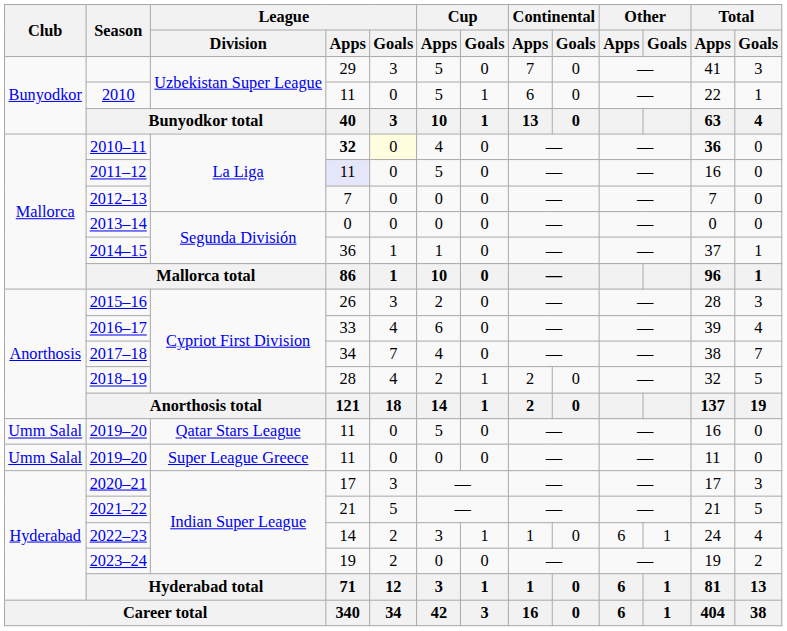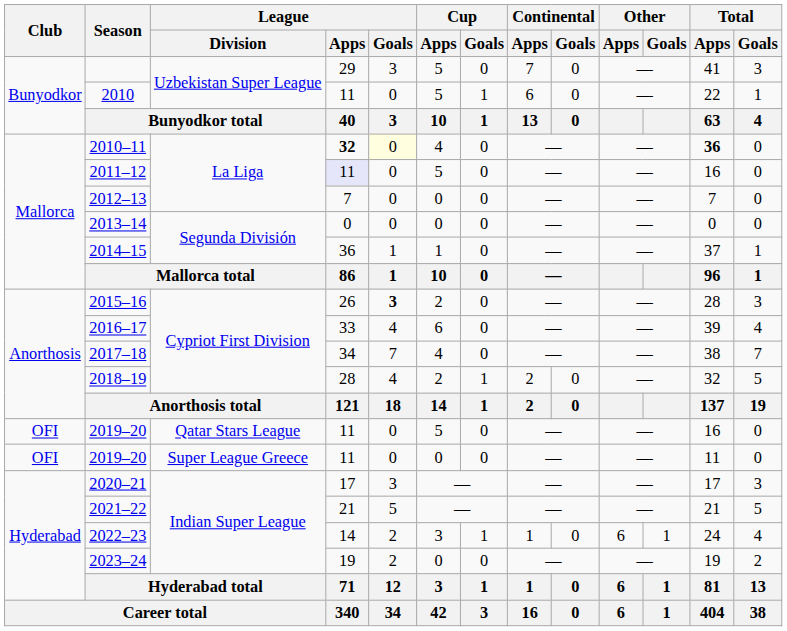 <table class="wikitable" style="text-align: center;">
 <tr>
 <th rowspan="2">Club</th>
 <th rowspan="2">Season</th>
 <th colspan="3">League</th>
 <th colspan="2">Cup</th>
 <th colspan="2">Continental</th>
 <th colspan="2">Other</th>
 <th colspan="2">Total</th>
 </tr>
 <tr>
 <th>Division</th>
 <th>Apps</th>
 <th>Goals</th>
 <th>Apps</th>
 <th>Goals</th>
 <th>Apps</th>
 <th>Goals</th>
 <th>Apps</th>
 <th>Goals</th>
 <th>Apps</th>
 <th>Goals</th>
 </tr>
 <tr>
 <td rowspan="3"><a href='#'>Bunyodkor</a></td>
 <td></td>
 <td rowspan="2"><a href='#'>Uzbekistan Super League</a></td>
 <td>29</td>
 <td>3</td>
 <td>5</td>
 <td>0</td>
 <td>7</td>
 <td>0</td>
 <td colspan="2">—</td>
 <td>41</td>
 <td>3</td>
 </tr>
 <tr>
 <td><a href='#'>2010</a></td>
 <td>11</td>
 <td>0</td>
 <td>5</td>
 <td>1</td>
 <td>6</td>
 <td>0</td>
 <td colspan="2">—</td>
 <td>22</td>
 <td>1</td>
 </tr>
 <tr>
 <th colspan="2">Bunyodkor total</th>
 <th>40</th>
 <th>3</th>
 <th>10</th>
 <th>1</th>
 <th>13</th>
 <th>0</th>
 <th></th>
 <th></th>
 <th>63</th>
 <th>4</th>
 </tr>
 <tr>
 <td rowspan="6"><a href='#'>Mallorca</a></td>
 <td><a href='#'>2010–11</a></td>
 <td rowspan="3"><a href='#'>La Liga</a></td>
 <td><strong>32</strong></td>
 <td style="background: lightyellow;">0</td>
 <td>4</td>
 <td>0</td>
 <td colspan="2">—</td>
 <td colspan="2">—</td>
 <td><strong>36</strong></td>
 <td>0</td>
 </tr>
 <tr>
 <td><a href='#'>2011–12</a></td>
 <td style="background: lavender;">11</td>
 <td>0</td>
 <td>5</td>
 <td>0</td>
 <td colspan="2">—</td>
 <td colspan="2">—</td>
 <td>16</td>
 <td>0</td>
 </tr>
 <tr>
 <td><a href='#'>2012–13</a></td>
 <td>7</td>
 <td>0</td>
 <td>0</td>
 <td>0</td>
 <td colspan="2">—</td>
 <td colspan="2">—</td>
 <td>7</td>
 <td>0</td>
 </tr>
 <tr>
 <td><a href='#'>2013–14</a></td>
 <td rowspan="2"><a href='#'>Segunda División</a></td>
 <td>0</td>
 <td>0</td>
 <td>0</td>
 <td>0</td>
 <td colspan="2">—</td>
 <td colspan="2">—</td>
 <td>0</td>
 <td>0</td>
 </tr>
 <tr>
 <td><a href='#'>2014–15</a></td>
 <td>36</td>
 <td>1</td>
 <td>1</td>
 <td>0</td>
 <td colspan="2">—</td>
 <td colspan="2">—</td>
 <td>37</td>
 <td>1</td>
 </tr>
 <tr>
 <th colspan="2">Mallorca total</th>
 <th>86</th>
 <th>1</th>
 <th>10</th>
 <th>0</th>
 <th colspan="2">—</th>
 <th></th>
 <th></th>
 <th>96</th>
 <th>1</th>
 </tr>
 <tr>
 <td rowspan="5"><a href='#'>Anorthosis</a></td>
 <td><a href='#'>2015–16</a></td>
 <td rowspan="4"><a href='#'>Cypriot First Division</a></td>
 <td>26</td>
-<td>3</td>
+<td><strong>3</strong></td>
 <td>2</td>
 <td>0</td>
 <td colspan="2">—</td>
 <td colspan="2">—</td>
 <td>28</td>
 <td>3</td>
 </tr>
 <tr>
 <td><a href='#'>2016–17</a></td>
 <td>33</td>
 <td>4</td>
 <td>6</td>
 <td>0</td>
 <td colspan="2">—</td>
 <td colspan="2">—</td>
 <td>39</td>
 <td>4</td>
 </tr>
 <tr>
 <td><a href='#'>2017–18</a></td>
 <td>34</td>
 <td>7</td>
 <td>4</td>
 <td>0</td>
 <td colspan="2">—</td>
 <td colspan="2">—</td>
 <td>38</td>
 <td>7</td>
 </tr>
 <tr>
 <td><a href='#'>2018–19</a></td>
 <td>28</td>
 <td>4</td>
 <td>2</td>
 <td>1</td>
 <td>2</td>
 <td>0</td>
 <td colspan="2">—</td>
 <td>32</td>
 <td>5</td>
 </tr>
 <tr>
 <th colspan="2">Anorthosis total</th>
 <th>121</th>
 <th>18</th>
 <th>14</th>
 <th>1</th>
 <th>2</th>
 <th>0</th>
 <th></th>
 <th></th>
 <th>137</th>
 <th>19</th>
 </tr>
 <tr>
-<td rowspan="1"><a href='#'>Umm Salal</a></td>
+<td rowspan="1"><a href='#'>OFI</a></td>
 <td><a href='#'>2019–20</a></td>
 <td rowspan="1"><a href='#'>Qatar Stars League</a></td>
 <td>11</td>
 <td>0</td>
 <td>5</td>
 <td>0</td>
 <td colspan="2">—</td>
 <td colspan="2">—</td>
 <td>16</td>
 <td>0</td>
 </tr>
 <tr>
-<td rowspan="1"><a href='#'>Umm Salal</a></td>
+<td rowspan="1"><a href='#'>OFI</a></td>
 <td><a href='#'>2019–20</a></td>
 <td rowspan="1"><a href='#'>Super League Greece</a></td>
 <td>11</td>
 <td>0</td>
 <td>0</td>
 <td>0</td>
 <td colspan="2">—</td>
 <td colspan="2">—</td>
 <td>11</td>
 <td>0</td>
 </tr>
 <tr>
 <td rowspan="5"><a href='#'>Hyderabad</a></td>
 <td><a href='#'>2020–21</a></td>
 <td rowspan="4"><a href='#'>Indian Super League</a></td>
 <td>17</td>
 <td>3</td>
 <td colspan="2">—</td>
 <td colspan="2">—</td>
 <td colspan="2">—</td>
 <td>17</td>
 <td>3</td>
 </tr>
 <tr>
 <td><a href='#'>2021–22</a></td>
 <td>21</td>
 <td>5</td>
 <td colspan="2">—</td>
 <td colspan="2">—</td>
 <td colspan="2">—</td>
 <td>21</td>
 <td>5</td>
 </tr>
 <tr>
 <td><a href='#'>2022–23</a></td>
 <td>14</td>
 <td>2</td>
 <td>3</td>
 <td>1</td>
 <td>1</td>
 <td>0</td>
 <td>6</td>
 <td>1</td>
 <td>24</td>
 <td>4</td>
 </tr>
 <tr>
 <td><a href='#'>2023–24</a></td>
 <td>19</td>
 <td>2</td>
 <td>0</td>
 <td>0</td>
 <td colspan="2">—</td>
 <td colspan="2">—</td>
 <td>19</td>
 <td>2</td>
 </tr>
 <tr>
 <th colspan="2">Hyderabad total</th>
 <th>71</th>
 <th>12</th>
 <th>3</th>
 <th>1</th>
 <th>1</th>
 <th>0</th>
 <th>6</th>
 <th>1</th>
 <th>81</th>
 <th>13</th>
 </tr>
 <tr>
 <th colspan="3">Career total</th>
 <th>340</th>
 <th>34</th>
 <th>42</th>
 <th>3</th>
 <th>16</th>
 <th>0</th>
 <th>6</th>
 <th>1</th>
 <th>404</th>
 <th>38</th>
 </tr>
 </table>
